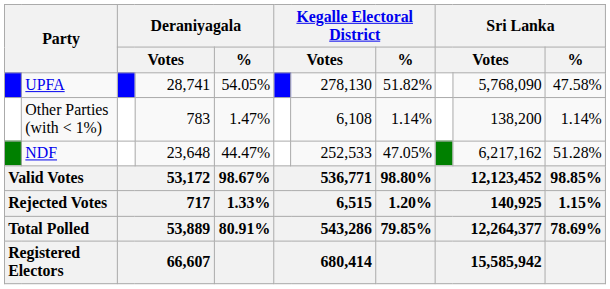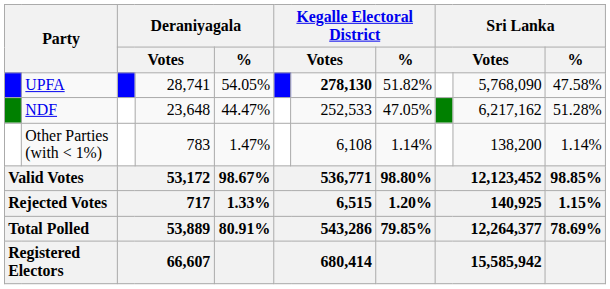 <table class="wikitable">
 <tr>
 <th colspan="2" width="144px"rowspan="2">Party</th>
 <th colspan="3" width="216px">Deraniyagala</th>
 <th colspan="3" width="216px"><a href='#'>Kegalle Electoral District</a></th>
 <th colspan="3" width="216px">Sri Lanka</th>
 </tr>
 <tr>
 <th colspan="2" width="144px">Votes</th>
 <th>%</th>
 <th colspan="2" width="144px">Votes</th>
 <th>%</th>
 <th colspan="2" width="144px">Votes</th>
 <th>%</th>
 </tr>
 <tr>
 <td style="background-color:blue;" width="10px"></td>
 <td style="text-align:left;"><a href='#'>UPFA</a></td>
 <td style="background-color:blue;" width="10px"></td>
 <td style="text-align:right;">28,741</td>
 <td style="text-align:right;">54.05%</td>
 <td style="background-color:blue;" width="10px"></td>
-<td style="text-align:right;">278,130</td>
+<td style="text-align:right;"><strong>278,130</strong></td>
 <td style="text-align:right;">51.82%</td>
 <td style="background-color:white;" width="10px"></td>
 <td style="text-align:right;">5,768,090</td>
 <td style="text-align:right;">47.58%</td>
+</tr>
+<tr>
+<td style="background-color:green;" width="10px"></td>
+<td style="text-align:left;"><a href='#'>NDF</a></td>
+<td style="background-color:white;" width="10px"></td>
+<td style="text-align:right;">23,648</td>
+<td style="text-align:right;">44.47%</td>
+<td style="background-color:white;" width="10px"></td>
+<td style="text-align:right;">252,533</td>
+<td style="text-align:right;">47.05%</td>
+<td style="background-color:green;" width="10px"></td>
+<td style="text-align:right;">6,217,162</td>
+<td style="text-align:right;">51.28%</td>
 </tr>
 <tr>
 <td style="background-color:white;" width="10px"></td>
 <td style="text-align:left;">Other Parties (with < 1%)</td>
 <td style="background-color:white;" width="10px"></td>
 <td style="text-align:right;">783</td>
 <td style="text-align:right;">1.47%</td>
 <td style="background-color:white;" width="10px"></td>
 <td style="text-align:right;">6,108</td>
 <td style="text-align:right;">1.14%</td>
 <td style="background-color:white;" width="10px"></td>
 <td style="text-align:right;">138,200</td>
 <td style="text-align:right;">1.14%</td>
-</tr>
-<tr>
-<td style="background-color:green;" width="10px"></td>
-<td style="text-align:left;"><a href='#'>NDF</a></td>
-<td style="background-color:white;" width="10px"></td>
-<td style="text-align:right;">23,648</td>
-<td style="text-align:right;">44.47%</td>
-<td style="background-color:white;" width="10px"></td>
-<td style="text-align:right;">252,533</td>
-<td style="text-align:right;">47.05%</td>
-<td style="background-color:green;" width="10px"></td>
-<td style="text-align:right;">6,217,162</td>
-<td style="text-align:right;">51.28%</td>
 </tr>
 <tr>
 <th colspan="2" width="144px"style="text-align:left;">Valid Votes</th>
 <th style="text-align:right;"colspan="2" width="144px">53,172</th>
 <th style="text-align:right;">98.67%</th>
 <th style="text-align:right;"colspan="2" width="144px">536,771</th>
 <th style="text-align:right;">98.80%</th>
 <th style="text-align:right;"colspan="2" width="144px">12,123,452</th>
 <th style="text-align:right;">98.85%</th>
 </tr>
 <tr>
 <th colspan="2" width="144px"style="text-align:left;">Rejected Votes</th>
 <th style="text-align:right;"colspan="2" width="144px">717</th>
 <th style="text-align:right;">1.33%</th>
 <th style="text-align:right;"colspan="2" width="144px">6,515</th>
 <th style="text-align:right;">1.20%</th>
 <th style="text-align:right;"colspan="2" width="144px">140,925</th>
 <th style="text-align:right;">1.15%</th>
 </tr>
 <tr>
 <th colspan="2" width="144px"style="text-align:left;">Total Polled</th>
 <th style="text-align:right;"colspan="2" width="144px">53,889</th>
 <th style="text-align:right;">80.91%</th>
 <th style="text-align:right;"colspan="2" width="144px">543,286</th>
 <th style="text-align:right;">79.85%</th>
 <th style="text-align:right;"colspan="2" width="144px">12,264,377</th>
 <th style="text-align:right;">78.69%</th>
 </tr>
 <tr>
 <th colspan="2" width="144px"style="text-align:left;">Registered Electors</th>
 <th style="text-align:right;"colspan="2" width="144px">66,607</th>
 <th></th>
 <th style="text-align:right;"colspan="2" width="144px">680,414</th>
 <th></th>
 <th style="text-align:right;"colspan="2" width="144px">15,585,942</th>
 <th></th>
 </tr>
 </table>
